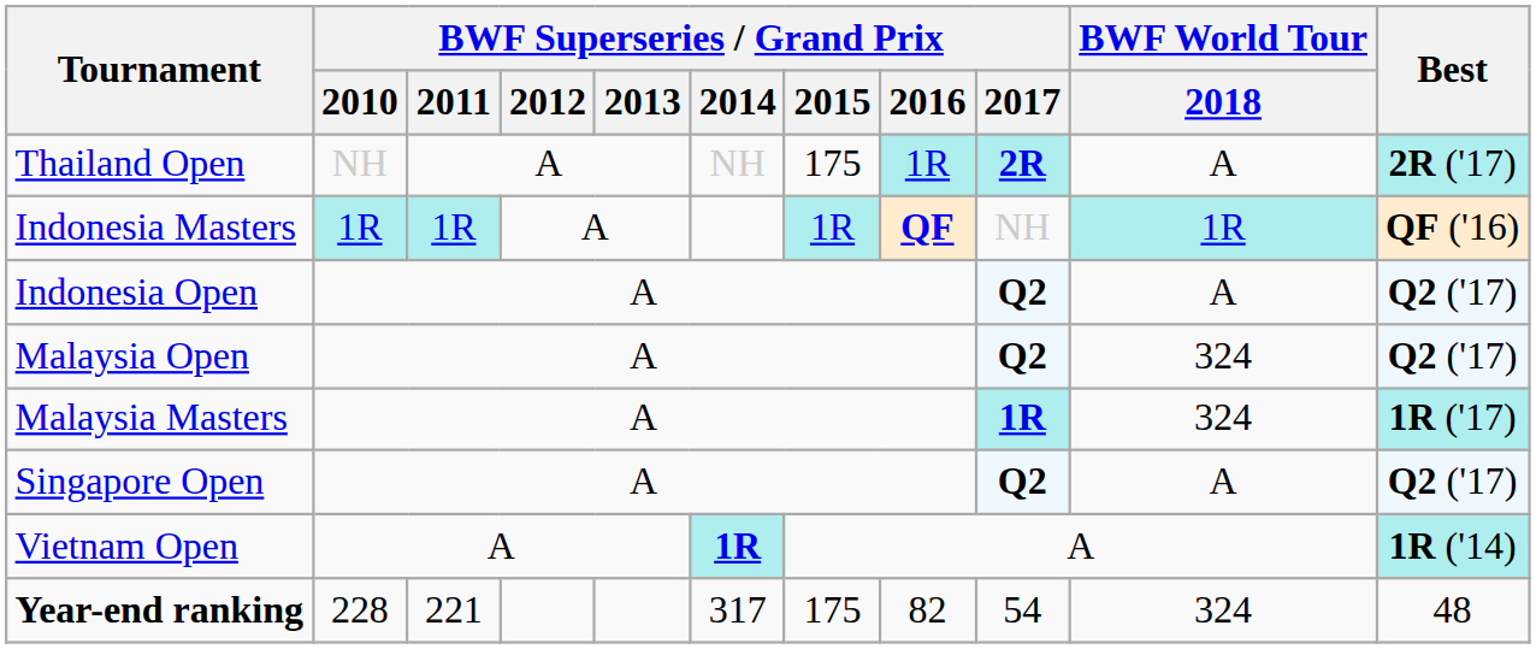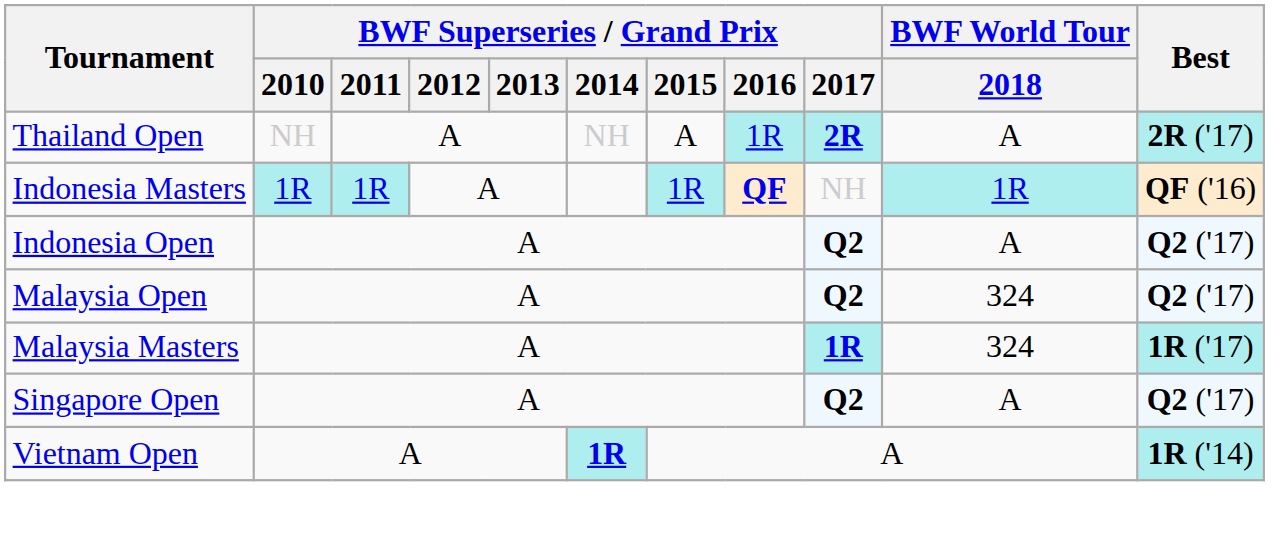 <table style='font-size: 90%; text-align:center;' class='wikitable'>
 <tr>
 <th rowspan="2">Tournament</th>
 <th colspan="8"><strong><a href='#'>BWF Superseries</a> / <a href='#'>Grand Prix</a></strong></th>
 <th colspan="1"><strong><a href='#'>BWF World Tour</a></strong></th>
 <th rowspan="2">Best</th>
 </tr>
 <tr>
 <th>2010</th>
 <th>2011</th>
 <th>2012</th>
 <th>2013</th>
 <th>2014</th>
 <th>2015</th>
 <th>2016</th>
 <th>2017</th>
 <th><a href='#'>2018</a></th>
 </tr>
 <tr>
 <td align=left><a href='#'>Thailand Open</a></td>
 <td style=color:#ccc>NH</td>
 <td colspan="3">A</td>
 <td style=color:#ccc>NH</td>
-<td>175</td>
+<td>A</td>
 <td bgcolor=AFEEEE><a href='#'>1R</a></td>
 <td bgcolor=AFEEEE><a href='#'><strong>2R</strong></a></td>
 <td>A</td>
 <td bgcolor=AFEEEE><strong>2R</strong> ('17)</td>
 </tr>
 <tr>
 <td align=left><a href='#'>Indonesia Masters</a></td>
 <td bgcolor=AFEEEE><a href='#'>1R</a></td>
 <td bgcolor=AFEEEE><a href='#'>1R</a></td>
 <td colspan="2">A</td>
 <td><a href='#'></a></td>
 <td bgcolor=AFEEEE><a href='#'>1R</a></td>
 <td bgcolor=FFEBCD><a href='#'><strong>QF</strong></a></td>
 <td style=color:#ccc>NH</td>
 <td bgcolor=AFEEEE><a href='#'>1R</a></td>
 <td bgcolor=FFEBCD><strong>QF</strong> ('16)</td>
 </tr>
 <tr>
 <td align=left><a href='#'>Indonesia Open</a></td>
 <td colspan="7">A</td>
 <td 2017; bgcolor=F0F8FF><strong>Q2</strong></td>
 <td>A</td>
 <td bgcolor=F0F8FF><strong>Q2</strong> ('17)</td>
 </tr>
 <tr>
 <td align=left><a href='#'>Malaysia Open</a></td>
 <td colspan="7">A</td>
 <td 2017; bgcolor=F0F8FF><strong>Q2</strong></td>
 <td>324</td>
 <td bgcolor=F0F8FF><strong>Q2</strong> ('17)</td>
 </tr>
 <tr>
 <td align=left><a href='#'>Malaysia Masters</a></td>
 <td colspan="7">A</td>
 <td bgcolor=AFEEEE><strong><a href='#'>1R</a></strong></td>
 <td>324</td>
 <td bgcolor=AFEEEE><strong>1R</strong> ('17)</td>
 </tr>
 <tr>
 <td align=left><a href='#'>Singapore Open</a></td>
 <td colspan="7">A</td>
 <td 2017; bgcolor=F0F8FF><strong>Q2</strong></td>
 <td>A</td>
 <td bgcolor=F0F8FF><strong>Q2</strong> ('17)</td>
 </tr>
 <tr>
 <td align=left><a href='#'>Vietnam Open</a></td>
 <td colspan="4">A</td>
 <td bgcolor=AFEEEE><strong><a href='#'>1R</a></strong></td>
 <td colspan="4">A</td>
 <td bgcolor=AFEEEE><strong>1R</strong> ('14)</td>
 </tr>
-<tr>
-<td align=left><strong>Year-end ranking</strong></td>
-<td>228</td>
-<td>221</td>
-<td></td>
-<td></td>
-<td>317</td>
-<td>175</td>
-<td>82</td>
-<td>54</td>
-<td>324</td>
-<td>48</td>
-</tr>
 </table>
